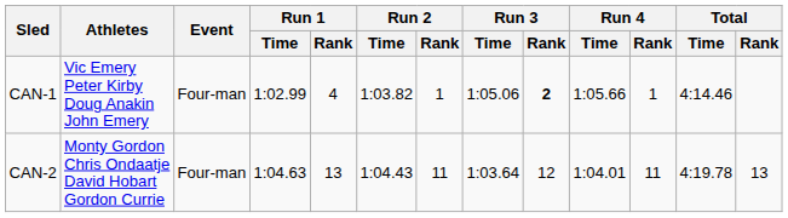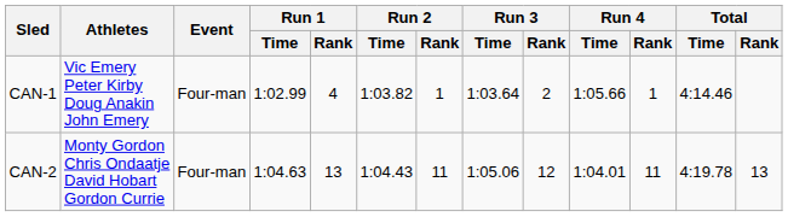 <table class="wikitable"  border="1" style="font-size:90%">
 <tr>
 <th rowspan="2">Sled</th>
 <th rowspan="2">Athletes</th>
 <th rowspan="2">Event</th>
 <th colspan="2">Run 1</th>
 <th colspan="2">Run 2</th>
 <th colspan="2">Run 3</th>
 <th colspan="2">Run 4</th>
 <th colspan="2">Total</th>
 </tr>
 <tr>
 <th>Time</th>
 <th>Rank</th>
 <th>Time</th>
 <th>Rank</th>
 <th>Time</th>
 <th>Rank</th>
 <th>Time</th>
 <th>Rank</th>
 <th>Time</th>
 <th>Rank</th>
 </tr>
 <tr>
 <td align="center">CAN-1</td>
 <td><a href='#'>Vic Emery</a><br><a href='#'>Peter Kirby</a><br><a href='#'>Doug Anakin</a><br><a href='#'>John Emery</a></td>
 <td>Four-man</td>
 <td align="center">1:02.99</td>
 <td align="center">4</td>
 <td align="center">1:03.82</td>
 <td align="center">1</td>
-<td align="center">1:05.06</td>
-<td align="center"><strong>2</strong></td>
+<td align="center">1:03.64</td>
+<td align="center">2</td>
 <td align="center">1:05.66</td>
 <td align="center">1</td>
 <td align="center">4:14.46</td>
 <td align="center"></td>
 </tr>
 <tr>
 <td align="center">CAN-2</td>
 <td><a href='#'>Monty Gordon</a><br><a href='#'>Chris Ondaatje</a><br><a href='#'>David Hobart</a><br><a href='#'>Gordon Currie</a></td>
 <td>Four-man</td>
 <td align="center">1:04.63</td>
 <td align="center">13</td>
 <td align="center">1:04.43</td>
 <td align="center">11</td>
-<td align="center">1:03.64</td>
+<td align="center">1:05.06</td>
 <td align="center">12</td>
 <td align="center">1:04.01</td>
 <td align="center">11</td>
 <td align="center">4:19.78</td>
 <td align="center">13</td>
 </tr>
 </table>
